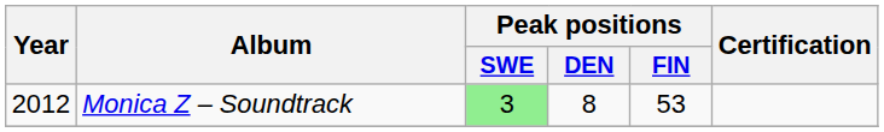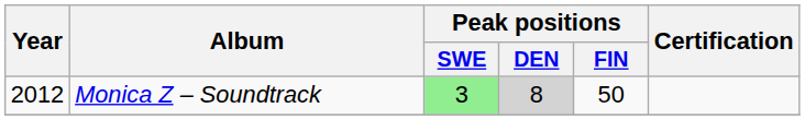 <table class="wikitable">
 <tr>
 <th align="center" rowspan="2" width="10">Year</th>
 <th align="center" rowspan="2" width="230">Album</th>
 <th align="center" colspan="3" width="20">Peak positions</th>
 <th align="center" rowspan="2" width="70">Certification</th>
 </tr>
 <tr>
 <th scope="col" style="width:3em;font-size:90%;"><a href='#'>SWE</a></th>
 <th scope="col" style="width:3em;font-size:90%;"><a href='#'>DEN</a></th>
 <th scope="col" style="width:3em;font-size:90%;"><a href='#'>FIN</a></th>
 </tr>
 <tr>
 <td style="text-align:center;">2012</td>
 <td><em><a href='#'>Monica Z</a> – Soundtrack</em></td>
 <td style="background: lightgreen; text-align:center;">3</td>
-<td style="text-align:center;">8</td>
-<td style="text-align:center;">53</td>
+<td style="background: lightgrey; text-align:center;">8</td>
+<td style="text-align:center;">50</td>
 <td style="text-align:center;"></td>
 </tr>
 <tr>
 </tr>
 </table>
